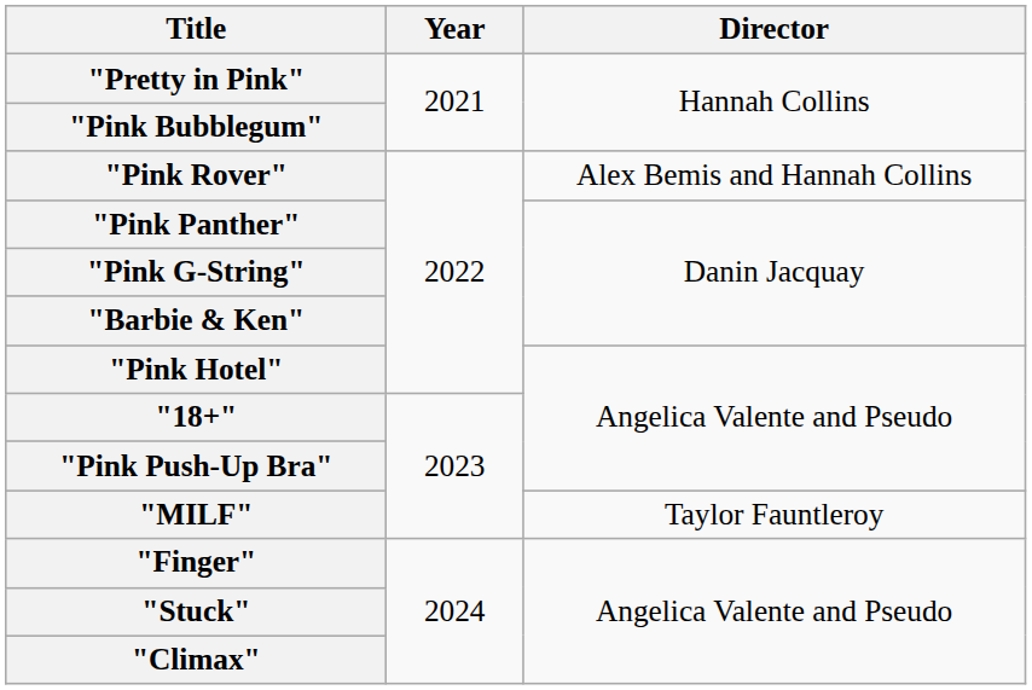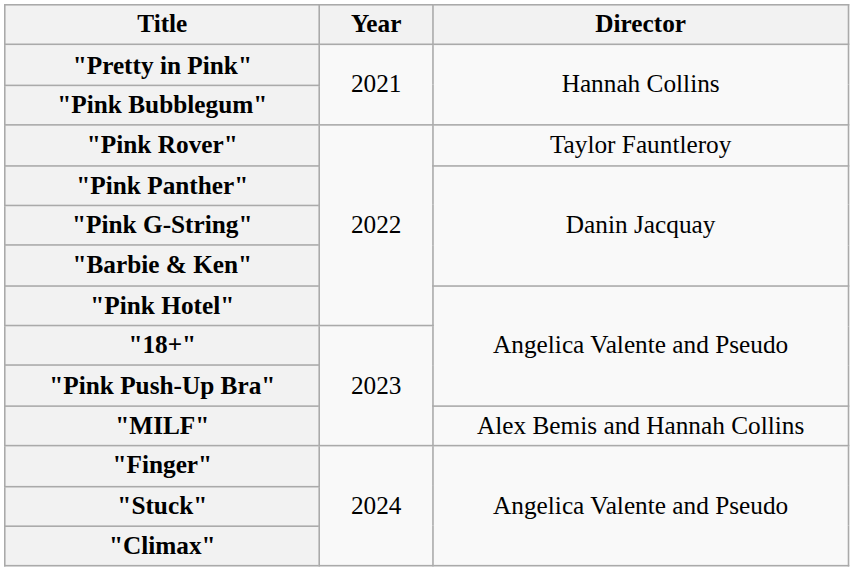 <table class="wikitable plainrowheaders" style="text-align:center;" border="1">
 <tr>
 <th scope="col" style="width:12em;">Title</th>
 <th scope="col" style="width:4em;">Year</th>
 <th scope="col" style="width:16em;">Director</th>
 </tr>
 <tr>
 <th scope="row">"Pretty in Pink"</th>
 <td rowspan="2">2021</td>
 <td rowspan="2">Hannah Collins</td>
 </tr>
 <tr>
 <th scope="row">"Pink Bubblegum"</th>
 </tr>
 <tr>
 <th scope="row">"Pink Rover"</th>
 <td rowspan="5">2022</td>
-<td>Alex Bemis and Hannah Collins</td>
+<td>Taylor Fauntleroy</td>
 </tr>
 <tr>
 <th scope="row">"Pink Panther"</th>
 <td rowspan="3">Danin Jacquay</td>
 </tr>
 <tr>
 <th scope="row">"Pink G-String"</th>
 </tr>
 <tr>
 <th scope="row">"Barbie & Ken"<br></th>
 </tr>
 <tr>
 <th scope="row">"Pink Hotel"</th>
 <td rowspan="3">Angelica Valente and Pseudo</td>
 </tr>
 <tr>
 <th scope="row">"18+"</th>
 <td rowspan="3">2023</td>
 </tr>
 <tr>
 <th scope="row">"Pink Push-Up Bra"</th>
 </tr>
 <tr>
 <th scope="row">"MILF"</th>
-<td>Taylor Fauntleroy</td>
+<td>Alex Bemis and Hannah Collins</td>
 </tr>
 <tr>
 <th scope="row">"Finger"</th>
 <td rowspan="3">2024</td>
 <td rowspan="3">Angelica Valente and Pseudo</td>
 </tr>
 <tr>
 <th scope="row">"Stuck"<br></th>
 </tr>
 <tr>
 <th scope="row">"Climax"</th>
 </tr>
 </table>
